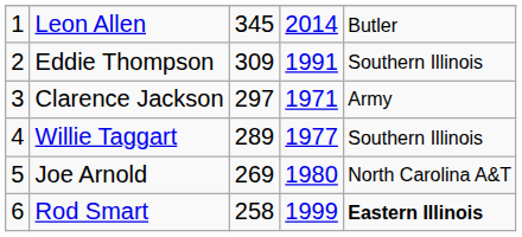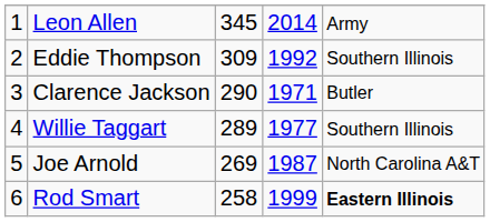 <table class="wikitable">
 <tr>
 </tr>
 <tr>
 <td>1</td>
 <td><a href='#'>Leon Allen</a></td>
 <td>345</td>
 <td><a href='#'>2014</a></td>
-<td style="font-size:80%;">Butler</td>
+<td style="font-size:80%;">Army</td>
 </tr>
 <tr>
 <td>2</td>
 <td>Eddie Thompson</td>
 <td>309</td>
-<td><a href='#'>1991</a></td>
+<td><a href='#'>1992</a></td>
 <td style="font-size:80%;">Southern Illinois</td>
 </tr>
 <tr>
 <td>3</td>
 <td>Clarence Jackson</td>
-<td>297</td>
+<td>290</td>
 <td><a href='#'>1971</a></td>
-<td style="font-size:80%;">Army</td>
+<td style="font-size:80%;">Butler</td>
 </tr>
 <tr>
 <td>4</td>
 <td><a href='#'>Willie Taggart</a></td>
 <td>289</td>
 <td><a href='#'>1977</a></td>
 <td style="font-size:80%;">Southern Illinois</td>
 </tr>
 <tr>
 <td>5</td>
 <td>Joe Arnold</td>
 <td>269</td>
-<td><a href='#'>1980</a></td>
+<td><a href='#'>1987</a></td>
 <td style="font-size:80%;">North Carolina A&T</td>
 </tr>
 <tr>
 <td>6</td>
 <td><a href='#'>Rod Smart</a></td>
 <td>258</td>
 <td><a href='#'>1999</a></td>
 <td style="font-size:80%;"><strong>Eastern Illinois</strong></td>
 </tr>
 </table>
